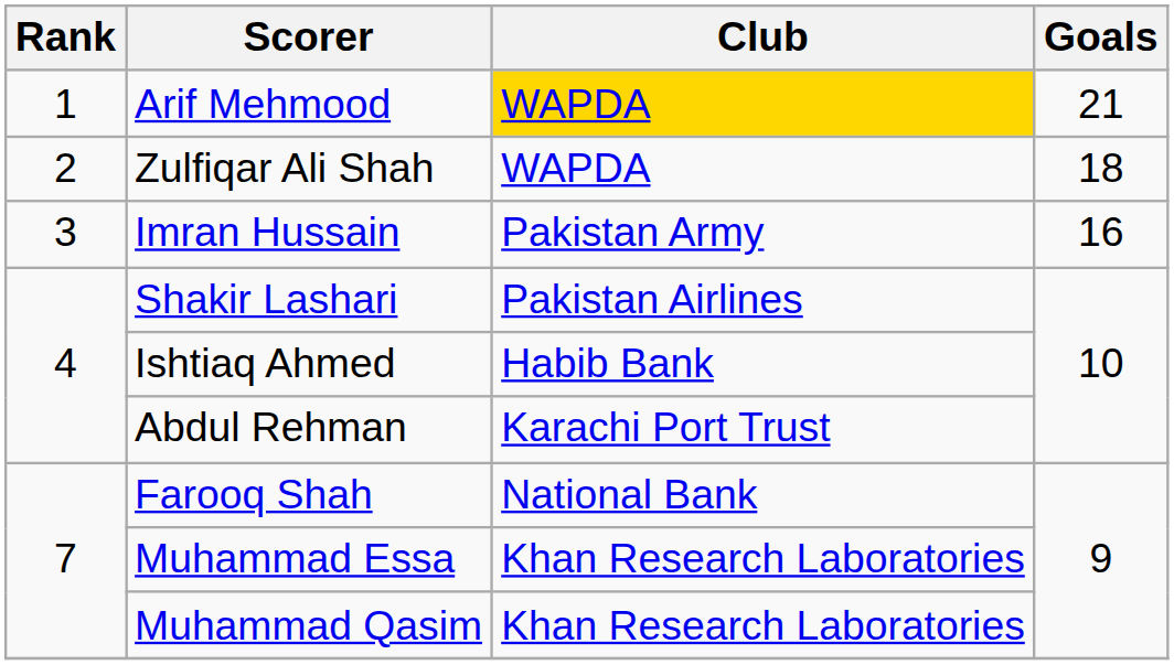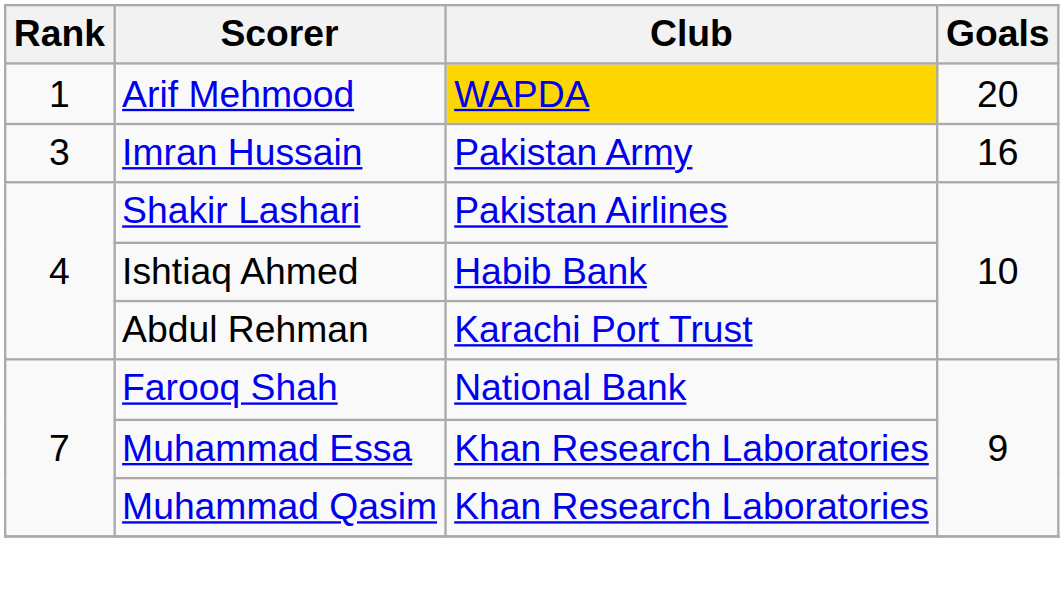 <table class="wikitable">
 <tr>
 <th>Rank</th>
 <th>Scorer</th>
 <th>Club</th>
 <th>Goals</th>
 </tr>
 <tr>
 <td align=center>1</td>
 <td><a href='#'>Arif Mehmood</a></td>
 <td style="background: gold;"><a href='#'>WAPDA</a></td>
-<td align=center>21</td>
-</tr>
-<tr>
-<td align=center>2</td>
-<td>Zulfiqar Ali Shah</td>
-<td><a href='#'>WAPDA</a></td>
-<td align=center>18</td>
+<td align=center>20</td>
 </tr>
 <tr>
 <td align=center>3</td>
 <td><a href='#'>Imran Hussain</a></td>
 <td><a href='#'>Pakistan Army</a></td>
 <td align=center>16</td>
 </tr>
 <tr>
 <td rowspan=3 align=center>4</td>
 <td><a href='#'>Shakir Lashari</a></td>
 <td><a href='#'>Pakistan Airlines</a></td>
 <td rowspan=3 align=center>10</td>
 </tr>
 <tr>
 <td>Ishtiaq Ahmed</td>
 <td><a href='#'>Habib Bank</a></td>
 </tr>
 <tr>
 <td>Abdul Rehman</td>
 <td><a href='#'>Karachi Port Trust</a></td>
 </tr>
 <tr>
 <td rowspan=3 align=center>7</td>
 <td><a href='#'>Farooq Shah</a></td>
 <td><a href='#'>National Bank</a></td>
 <td rowspan=3 align=center>9</td>
 </tr>
 <tr>
 <td><a href='#'>Muhammad Essa</a></td>
 <td><a href='#'>Khan Research Laboratories</a></td>
 </tr>
 <tr>
 <td><a href='#'>Muhammad Qasim</a></td>
 <td><a href='#'>Khan Research Laboratories</a></td>
 </tr>
 <tr>
 </tr>
 </table>
